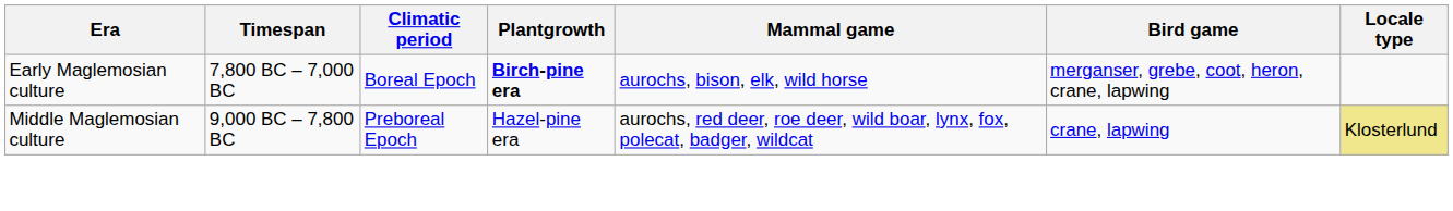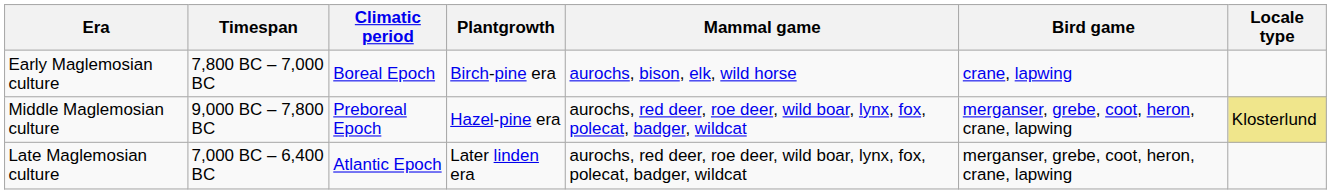 <table class="wikitable">
 <tr>
 <th>Era</th>
 <th>Timespan</th>
 <th><a href='#'>Climatic period</a></th>
 <th>Plantgrowth</th>
 <th>Mammal game</th>
 <th>Bird game</th>
 <th>Locale type</th>
 </tr>
 <tr>
 <td>Early Maglemosian culture</td>
 <td>7,800 BC – 7,000 BC</td>
 <td><a href='#'>Boreal Epoch</a></td>
-<td><strong><a href='#'>Birch</a>-<a href='#'>pine</a> era</strong></td>
+<td><a href='#'>Birch</a>-<a href='#'>pine</a> era</td>
 <td><a href='#'>aurochs</a>, <a href='#'>bison</a>, <a href='#'>elk</a>, <a href='#'>wild horse</a></td>
-<td><a href='#'>merganser</a>, <a href='#'>grebe</a>, <a href='#'>coot</a>, <a href='#'>heron</a>, crane, lapwing</td>
+<td><a href='#'>crane</a>, <a href='#'>lapwing</a></td>
 <td></td>
 </tr>
 <tr>
 <td>Middle Maglemosian culture</td>
 <td>9,000 BC – 7,800 BC</td>
 <td><a href='#'>Preboreal Epoch</a></td>
 <td><a href='#'>Hazel</a>-<a href='#'>pine</a> era</td>
 <td>aurochs, <a href='#'>red deer</a>, <a href='#'>roe deer</a>, <a href='#'>wild boar</a>, <a href='#'>lynx</a>, <a href='#'>fox</a>, <a href='#'>polecat</a>, <a href='#'>badger</a>, <a href='#'>wildcat</a></td>
-<td><a href='#'>crane</a>, <a href='#'>lapwing</a></td>
+<td><a href='#'>merganser</a>, <a href='#'>grebe</a>, <a href='#'>coot</a>, <a href='#'>heron</a>, crane, lapwing</td>
 <td style="background: khaki;">Klosterlund</td>
 </tr>
+<tr>
+<td>Late Maglemosian culture</td>
+<td>7,000 BC – 6,400 BC</td>
+<td><a href='#'>Atlantic Epoch</a></td>
+<td>Later <a href='#'>linden</a> era</td>
+<td>aurochs, red deer, roe deer, wild boar, lynx, fox, polecat, badger, wildcat</td>
+<td>merganser, grebe, coot, heron, crane, lapwing</td>
+<td></td>
+</tr>
 </table>
